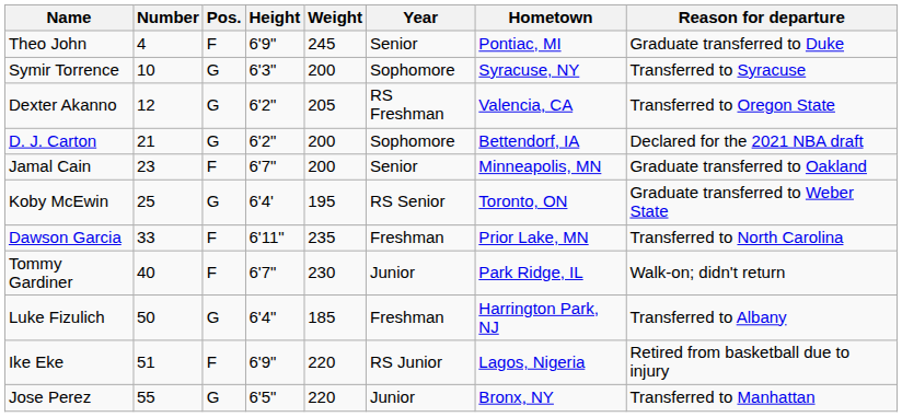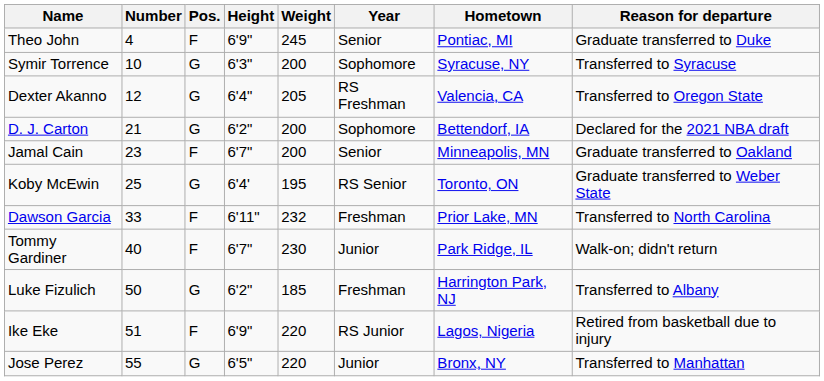 <table class="wikitable sortable">
 <tr>
 <th>Name</th>
 <th>Number</th>
 <th>Pos.</th>
 <th>Height</th>
 <th>Weight</th>
 <th>Year</th>
 <th>Hometown</th>
 <th class="unsortable">Reason for departure</th>
 </tr>
 <tr>
 <td>Theo John</td>
 <td>4</td>
 <td>F</td>
 <td>6'9"</td>
 <td>245</td>
 <td>Senior</td>
 <td><a href='#'>Pontiac, MI</a></td>
 <td>Graduate transferred to <a href='#'>Duke</a></td>
 </tr>
 <tr>
 <td>Symir Torrence</td>
 <td>10</td>
 <td>G</td>
 <td>6'3"</td>
 <td>200</td>
 <td>Sophomore</td>
 <td><a href='#'>Syracuse, NY</a></td>
 <td>Transferred to <a href='#'>Syracuse</a></td>
 </tr>
 <tr>
 <td>Dexter Akanno</td>
 <td>12</td>
 <td>G</td>
-<td>6'2"</td>
+<td>6'4"</td>
 <td>205</td>
 <td>RS Freshman</td>
 <td><a href='#'>Valencia, CA</a></td>
 <td>Transferred to <a href='#'>Oregon State</a></td>
 </tr>
 <tr>
 <td><a href='#'>D. J. Carton</a></td>
 <td>21</td>
 <td>G</td>
 <td>6'2"</td>
 <td>200</td>
 <td>Sophomore</td>
 <td><a href='#'>Bettendorf, IA</a></td>
 <td>Declared for the <a href='#'>2021 NBA draft</a></td>
 </tr>
 <tr>
 <td>Jamal Cain</td>
 <td>23</td>
 <td>F</td>
 <td>6'7"</td>
 <td>200</td>
 <td>Senior</td>
 <td><a href='#'>Minneapolis, MN</a></td>
 <td>Graduate transferred to <a href='#'>Oakland</a></td>
 </tr>
 <tr>
 <td>Koby McEwin</td>
 <td>25</td>
 <td>G</td>
 <td>6'4'</td>
 <td>195</td>
 <td>RS Senior</td>
 <td><a href='#'>Toronto, ON</a></td>
 <td>Graduate transferred to <a href='#'>Weber State</a></td>
 </tr>
 <tr>
 <td><a href='#'>Dawson Garcia</a></td>
 <td>33</td>
 <td>F</td>
 <td>6'11"</td>
-<td>235</td>
+<td>232</td>
 <td>Freshman</td>
 <td><a href='#'>Prior Lake, MN</a></td>
 <td>Transferred to <a href='#'>North Carolina</a></td>
 </tr>
 <tr>
 <td>Tommy Gardiner</td>
 <td>40</td>
 <td>F</td>
 <td>6'7"</td>
 <td>230</td>
 <td>Junior</td>
 <td><a href='#'>Park Ridge, IL</a></td>
 <td>Walk-on; didn't return</td>
 </tr>
 <tr>
 <td>Luke Fizulich</td>
 <td>50</td>
 <td>G</td>
-<td>6'4"</td>
+<td>6'2"</td>
 <td>185</td>
 <td>Freshman</td>
 <td><a href='#'>Harrington Park, NJ</a></td>
 <td>Transferred to <a href='#'>Albany</a></td>
 </tr>
 <tr>
 <td>Ike Eke</td>
 <td>51</td>
 <td>F</td>
 <td>6'9"</td>
 <td>220</td>
 <td>RS Junior</td>
 <td><a href='#'>Lagos, Nigeria</a></td>
 <td>Retired from basketball due to injury</td>
 </tr>
 <tr>
 <td>Jose Perez</td>
 <td>55</td>
 <td>G</td>
 <td>6'5"</td>
 <td>220</td>
 <td>Junior</td>
 <td><a href='#'>Bronx, NY</a></td>
 <td>Transferred to <a href='#'>Manhattan</a></td>
 </tr>
 </table>
